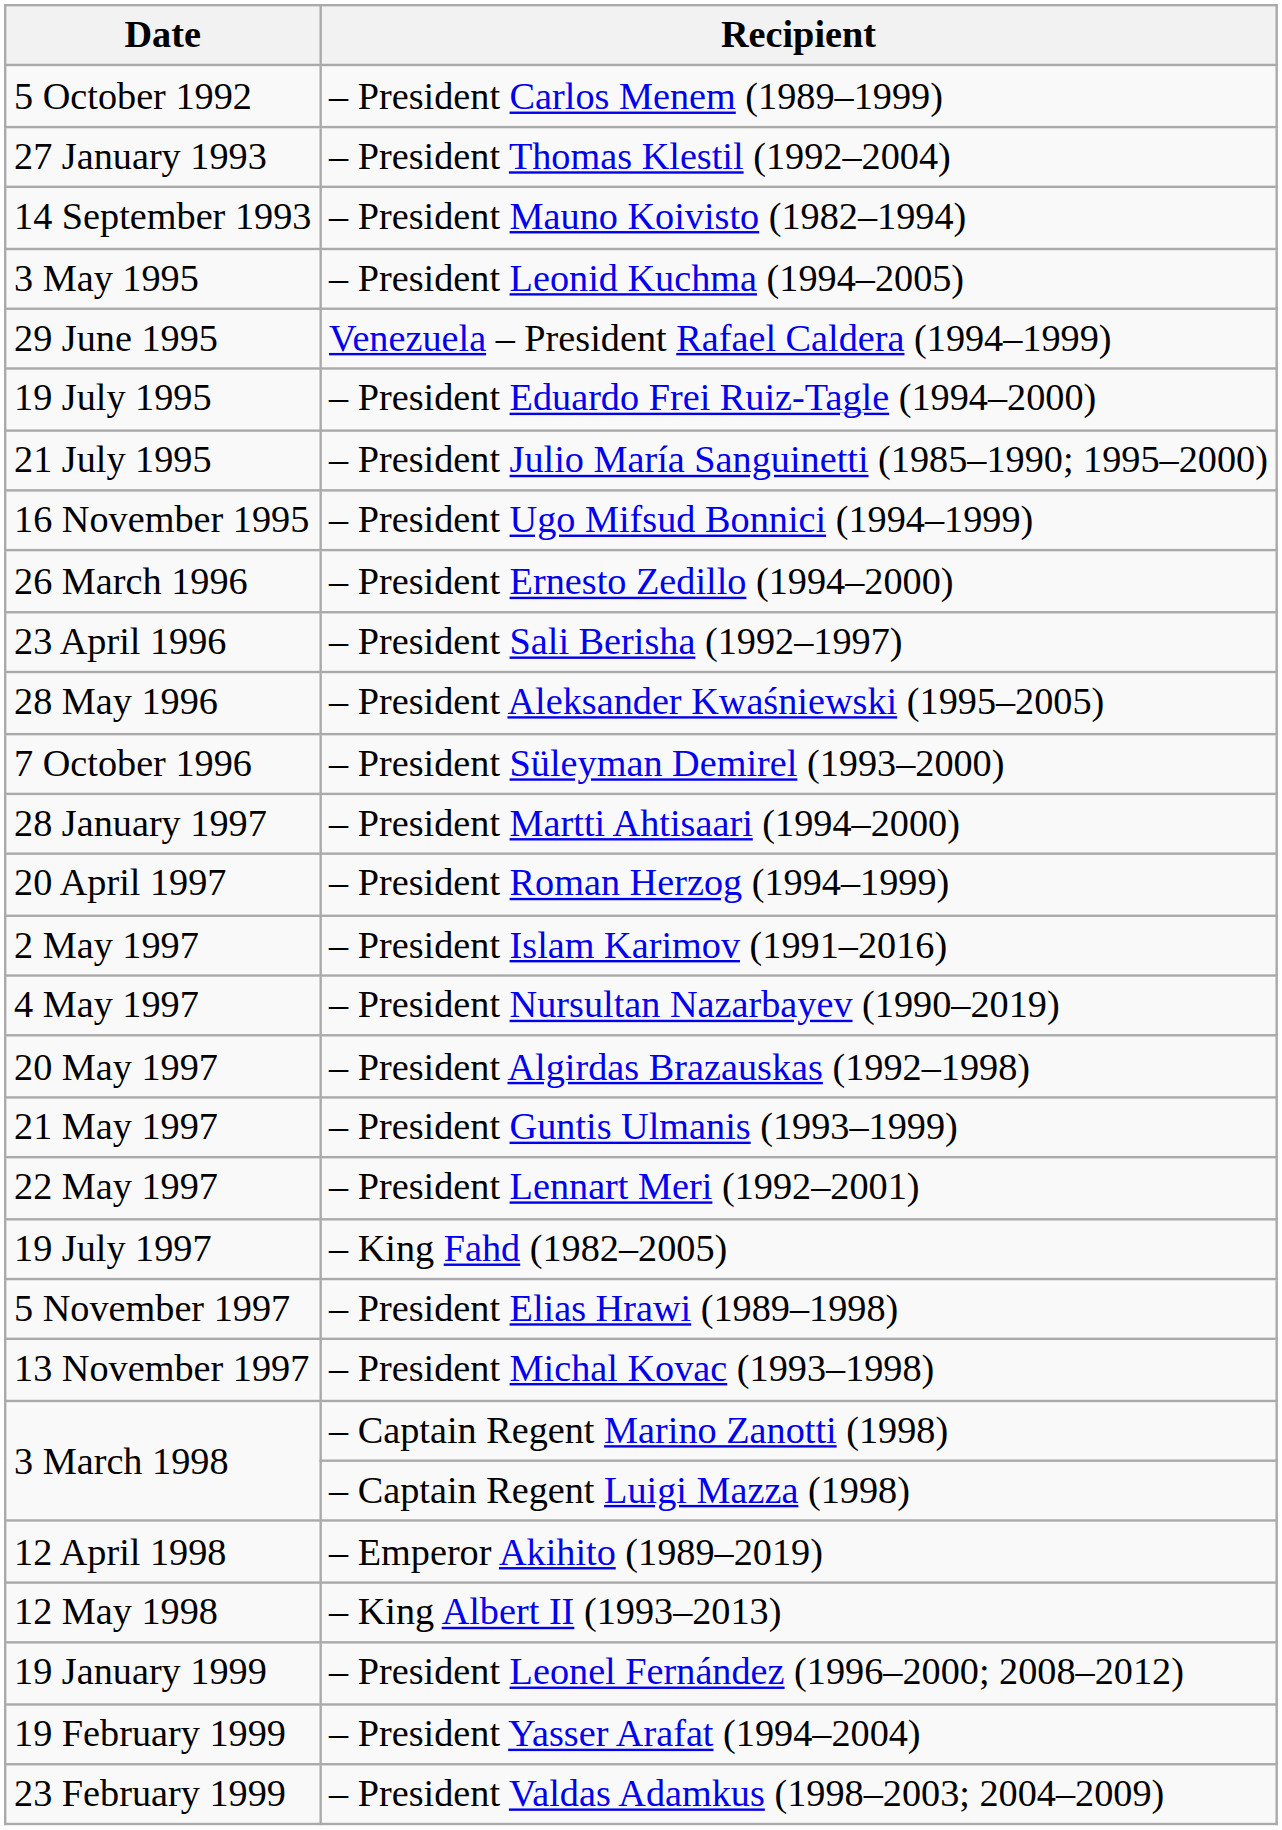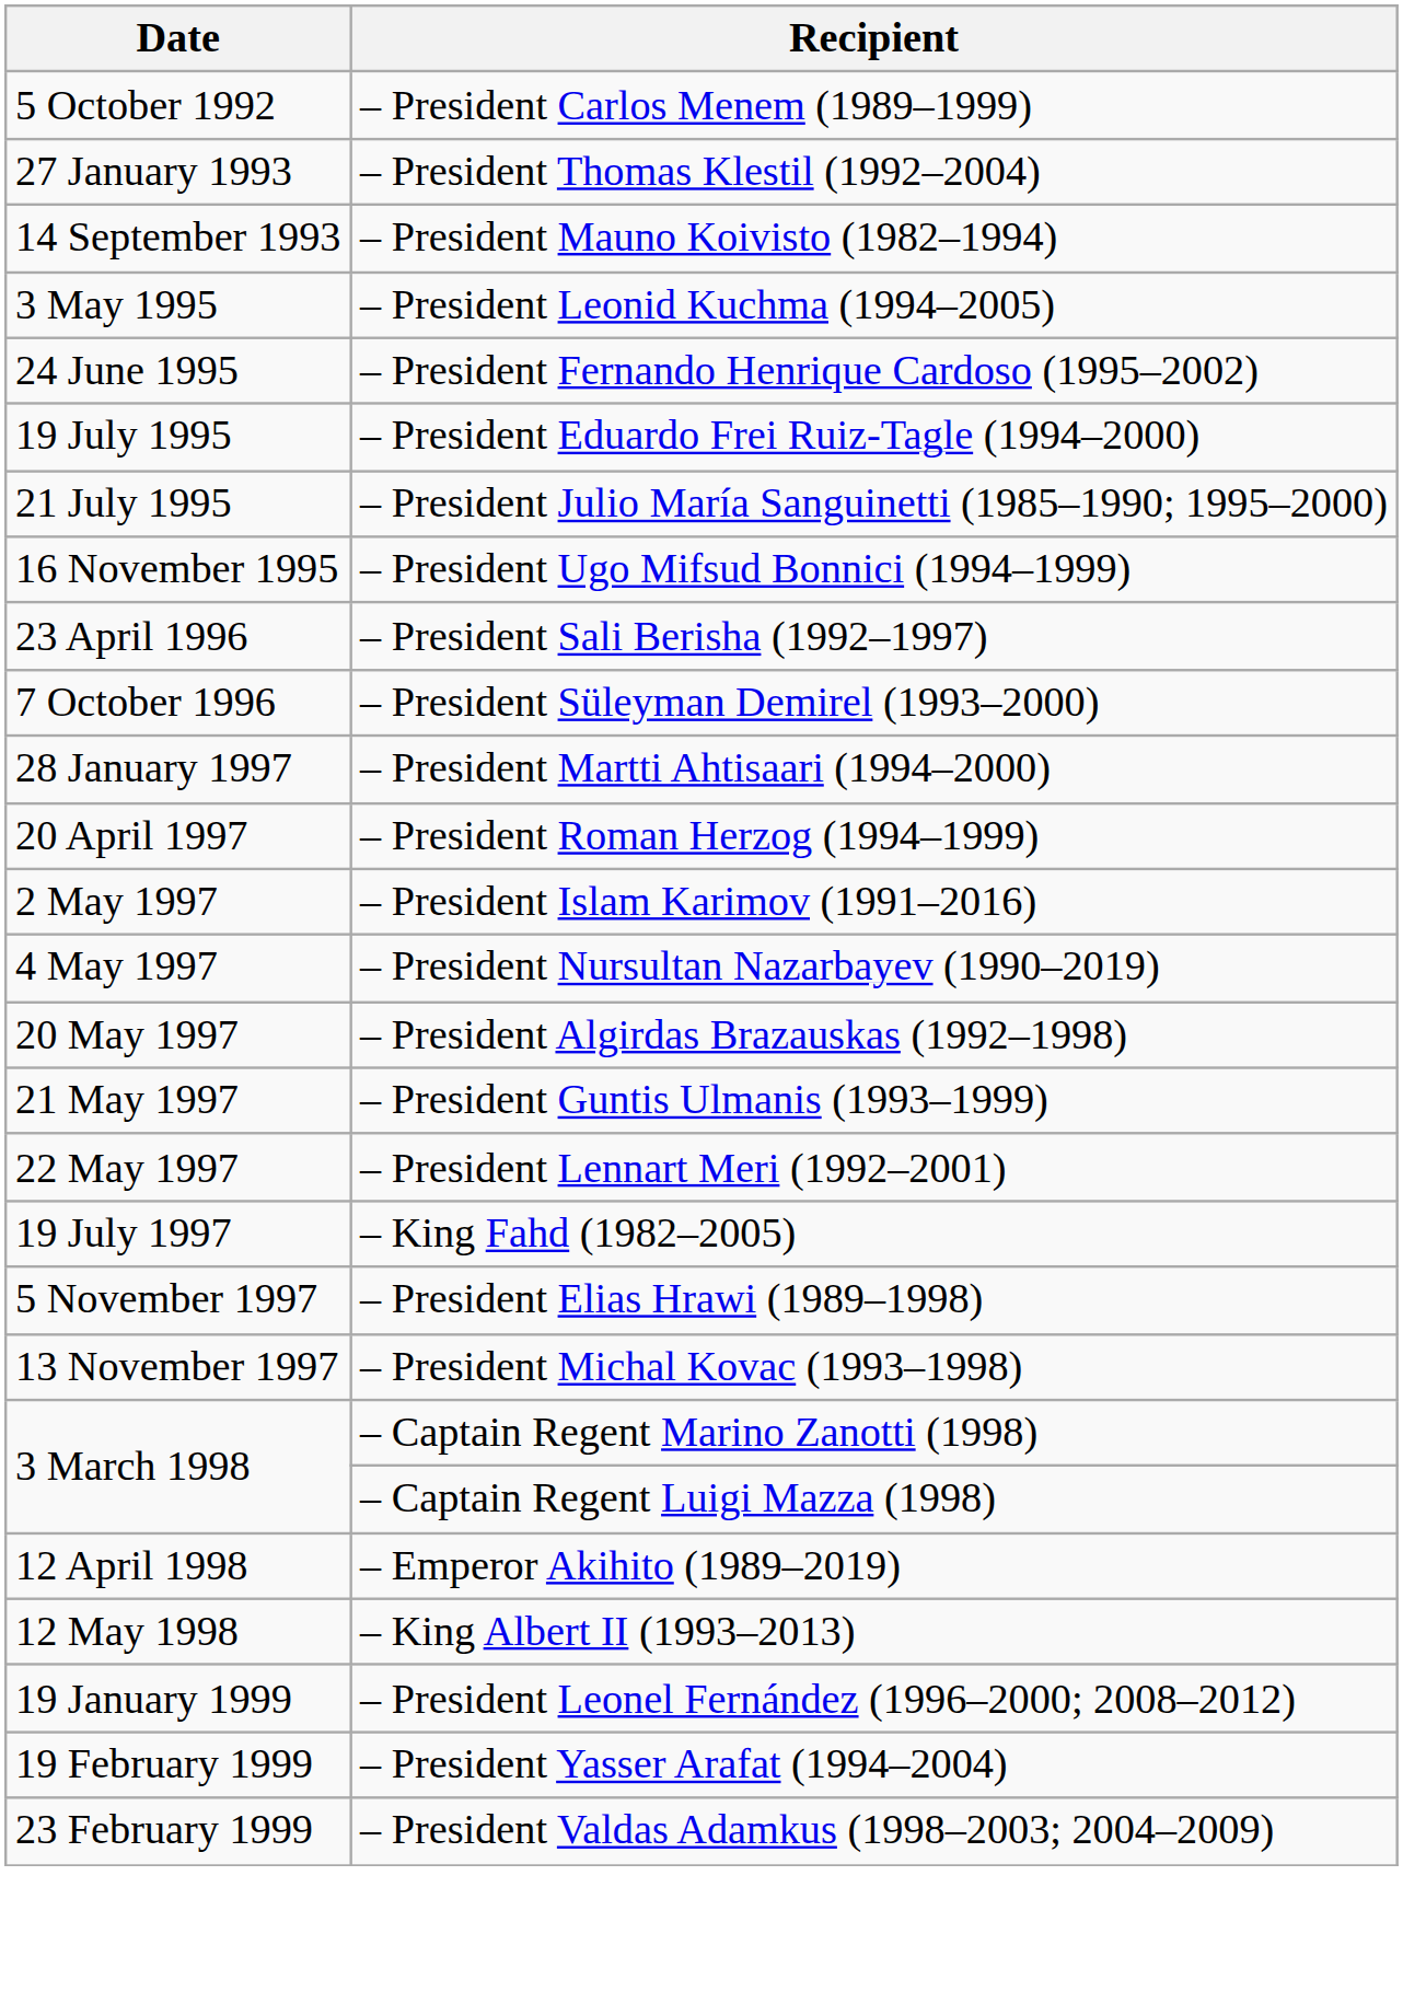 <table class="wikitable">
 <tr>
 <th>Date</th>
 <th>Recipient</th>
 </tr>
 <tr>
 <td>5 October 1992</td>
 <td> – President <a href='#'>Carlos Menem</a> (1989–1999)</td>
 </tr>
 <tr>
 <td>27 January 1993</td>
 <td> – President <a href='#'>Thomas Klestil</a> (1992–2004)</td>
 </tr>
 <tr>
 <td>14 September 1993</td>
 <td> – President <a href='#'>Mauno Koivisto</a> (1982–1994)</td>
 </tr>
 <tr>
 <td>3 May 1995</td>
 <td> – President <a href='#'>Leonid Kuchma</a> (1994–2005)</td>
 </tr>
 <tr>
-<td>29 June 1995</td>
-<td> <a href='#'>Venezuela</a> – President <a href='#'>Rafael Caldera</a> (1994–1999)</td>
+<td>24 June 1995</td>
+<td> – President <a href='#'>Fernando Henrique Cardoso</a> (1995–2002)</td>
 </tr>
 <tr>
 <td>19 July 1995</td>
 <td> – President <a href='#'>Eduardo Frei Ruiz-Tagle</a> (1994–2000)</td>
 </tr>
 <tr>
 <td>21 July 1995</td>
 <td> – President <a href='#'>Julio María Sanguinetti</a> (1985–1990; 1995–2000)</td>
 </tr>
 <tr>
 <td>16 November 1995</td>
 <td> – President <a href='#'>Ugo Mifsud Bonnici</a> (1994–1999)</td>
 </tr>
 <tr>
-<td>26 March 1996</td>
-<td> – President <a href='#'>Ernesto Zedillo</a> (1994–2000)</td>
-</tr>
-<tr>
 <td>23 April 1996</td>
 <td> – President <a href='#'>Sali Berisha</a> (1992–1997)</td>
-</tr>
-<tr>
-<td>28 May 1996</td>
-<td> – President <a href='#'>Aleksander Kwaśniewski</a> (1995–2005)</td>
 </tr>
 <tr>
 <td>7 October 1996</td>
 <td> – President <a href='#'>Süleyman Demirel</a> (1993–2000)</td>
 </tr>
 <tr>
 <td>28 January 1997</td>
 <td> – President <a href='#'>Martti Ahtisaari</a> (1994–2000)</td>
 </tr>
 <tr>
 <td>20 April 1997</td>
 <td> – President <a href='#'>Roman Herzog</a> (1994–1999)</td>
 </tr>
 <tr>
 <td>2 May 1997</td>
 <td> – President <a href='#'>Islam Karimov</a> (1991–2016)</td>
 </tr>
 <tr>
 <td>4 May 1997</td>
 <td> – President <a href='#'>Nursultan Nazarbayev</a> (1990–2019)</td>
 </tr>
 <tr>
 <td>20 May 1997</td>
 <td> – President <a href='#'>Algirdas Brazauskas</a> (1992–1998)</td>
 </tr>
 <tr>
 <td>21 May 1997</td>
 <td> – President <a href='#'>Guntis Ulmanis</a> (1993–1999)</td>
 </tr>
 <tr>
 <td>22 May 1997</td>
 <td> – President <a href='#'>Lennart Meri</a> (1992–2001)</td>
 </tr>
 <tr>
 <td>19 July 1997</td>
 <td> – King <a href='#'>Fahd</a> (1982–2005)</td>
 </tr>
 <tr>
 <td>5 November 1997</td>
 <td> – President <a href='#'>Elias Hrawi</a> (1989–1998)</td>
 </tr>
 <tr>
 <td>13 November 1997</td>
 <td> – President <a href='#'>Michal Kovac</a> (1993–1998)</td>
 </tr>
 <tr>
 <td rowspan=2>3 March 1998</td>
 <td> – Captain Regent <a href='#'>Marino Zanotti</a> (1998)</td>
 </tr>
 <tr>
 <td> – Captain Regent <a href='#'>Luigi Mazza</a> (1998)</td>
 </tr>
 <tr>
 <td>12 April 1998</td>
 <td> – Emperor <a href='#'>Akihito</a> (1989–2019)</td>
 </tr>
 <tr>
 <td>12 May 1998</td>
 <td> – King <a href='#'>Albert II</a> (1993–2013)</td>
 </tr>
 <tr>
 <td>19 January 1999</td>
 <td> – President <a href='#'>Leonel Fernández</a> (1996–2000; 2008–2012)</td>
 </tr>
 <tr>
 <td>19 February 1999</td>
 <td> – President <a href='#'>Yasser Arafat</a> (1994–2004)</td>
 </tr>
 <tr>
 <td>23 February 1999</td>
 <td> – President <a href='#'>Valdas Adamkus</a> (1998–2003; 2004–2009)</td>
 </tr>
 </table>
